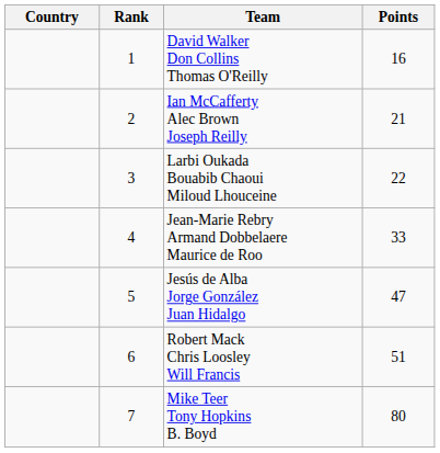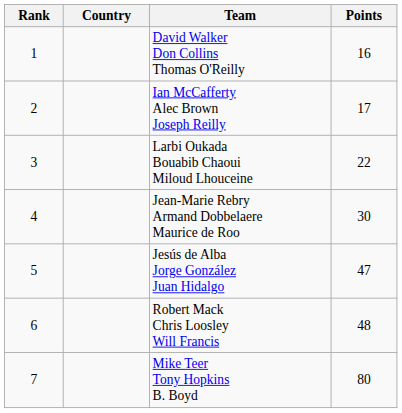 <table class="wikitable sortable" style=" text-align:center; font-size:95%;" width="50%">
 <tr>
+<th>Rank</th>
 <th>Country</th>
-<th>Rank</th>
 <th>Team</th>
 <th>Points</th>
 </tr>
 <tr>
+<td align=center>1</td>
 <td align=left></td>
-<td align=center>1</td>
 <td align=left><a href='#'>David Walker</a><br><a href='#'>Don Collins</a><br>Thomas O'Reilly</td>
 <td>16</td>
 </tr>
 <tr>
+<td align=center>2</td>
 <td align=left></td>
-<td align=center>2</td>
 <td align=left><a href='#'>Ian McCafferty</a><br>Alec Brown<br><a href='#'>Joseph Reilly</a></td>
-<td>21</td>
+<td>17</td>
 </tr>
 <tr>
+<td align=center>3</td>
 <td align=left></td>
-<td align=center>3</td>
 <td align=left>Larbi Oukada<br>Bouabib Chaoui<br>Miloud Lhouceine</td>
 <td>22</td>
 </tr>
 <tr>
+<td align=center>4</td>
 <td align=left></td>
-<td align=center>4</td>
 <td align=left>Jean-Marie Rebry<br>Armand Dobbelaere<br>Maurice de Roo</td>
-<td>33</td>
+<td>30</td>
 </tr>
 <tr>
+<td align=center>5</td>
 <td align=left></td>
-<td align=center>5</td>
 <td align=left>Jesús de Alba<br><a href='#'>Jorge González</a><br><a href='#'>Juan Hidalgo</a></td>
 <td>47</td>
 </tr>
 <tr>
+<td align=center>6</td>
 <td align=left></td>
-<td align=center>6</td>
 <td align=left>Robert Mack<br>Chris Loosley<br><a href='#'>Will Francis</a></td>
-<td>51</td>
+<td>48</td>
 </tr>
 <tr>
+<td align=center>7</td>
 <td align=left></td>
-<td align=center>7</td>
 <td align=left><a href='#'>Mike Teer</a><br><a href='#'>Tony Hopkins</a><br>B. Boyd</td>
 <td>80</td>
 </tr>
 </table>
